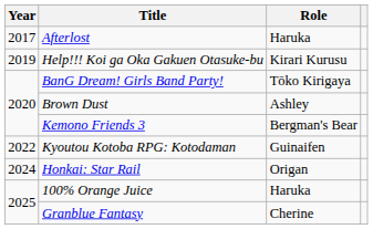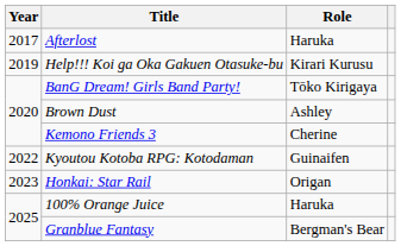 <table class="wikitable sortable">
 <tr>
 <th>Year</th>
 <th>Title</th>
 <th>Role</th>
 <th class="unsortable"></th>
 </tr>
 <tr>
 <td>2017</td>
 <td><em><a href='#'>Afterlost</a></em></td>
 <td>Haruka</td>
 <td></td>
 </tr>
 <tr>
 <td>2019</td>
 <td><em>Help!!! Koi ga Oka Gakuen Otasuke-bu</em></td>
 <td>Kirari Kurusu</td>
 <td></td>
 </tr>
 <tr>
 <td rowspan="3">2020</td>
 <td><em><a href='#'>BanG Dream! Girls Band Party!</a></em></td>
 <td>Tōko Kirigaya</td>
 <td></td>
 </tr>
 <tr>
 <td><em>Brown Dust</em></td>
 <td>Ashley</td>
 <td></td>
 </tr>
 <tr>
 <td><em><a href='#'>Kemono Friends 3</a></em></td>
-<td>Bergman's Bear</td>
+<td>Cherine</td>
 <td></td>
 </tr>
 <tr>
 <td>2022</td>
 <td><em>Kyoutou Kotoba RPG: Kotodaman</em></td>
 <td>Guinaifen</td>
 <td></td>
 </tr>
 <tr>
-<td>2024</td>
+<td>2023</td>
 <td><em><a href='#'>Honkai: Star Rail</a></em></td>
 <td>Origan</td>
 <td></td>
 </tr>
 <tr>
 <td rowspan="2">2025</td>
 <td><em>100% Orange Juice</em></td>
 <td>Haruka</td>
 <td></td>
 </tr>
 <tr>
 <td><em><a href='#'>Granblue Fantasy</a></em></td>
-<td>Cherine</td>
+<td>Bergman's Bear</td>
 <td></td>
 </tr>
 </table>
